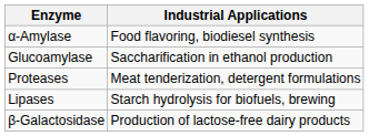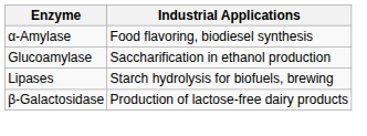 <table class="wikitable">
 <tr>
 <th>Enzyme</th>
 <th>Industrial Applications</th>
 </tr>
 <tr>
 <td>α-Amylase</td>
 <td>Food flavoring, biodiesel synthesis</td>
 </tr>
 <tr>
 <td>Glucoamylase</td>
 <td>Saccharification in ethanol production</td>
 </tr>
 <tr>
-<td>Proteases</td>
-<td>Meat tenderization, detergent formulations</td>
-</tr>
-<tr>
 <td>Lipases</td>
 <td>Starch hydrolysis for biofuels, brewing</td>
 </tr>
 <tr>
 <td>β-Galactosidase</td>
 <td>Production of lactose-free dairy products</td>
 </tr>
 </table>
